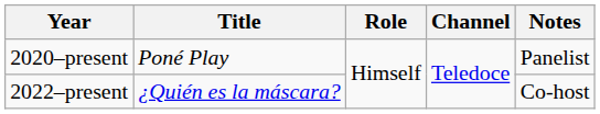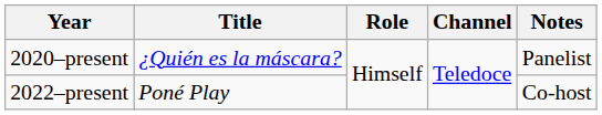 <table class="wikitable sortable">
 <tr>
 <th>Year</th>
 <th>Title</th>
 <th>Role</th>
 <th>Channel</th>
 <th class="unsortable">Notes</th>
 </tr>
 <tr>
 <td>2020–present</td>
-<td><em>Poné Play</em></td>
+<td><a href='#'><em>¿Quién es la máscara?</em></a></td>
 <td rowspan="2">Himself</td>
 <td rowspan="2"><a href='#'>Teledoce</a></td>
 <td>Panelist</td>
 </tr>
 <tr>
 <td>2022–present</td>
-<td><a href='#'><em>¿Quién es la máscara?</em></a></td>
+<td><em>Poné Play</em></td>
 <td>Co-host</td>
 </tr>
 </table>
